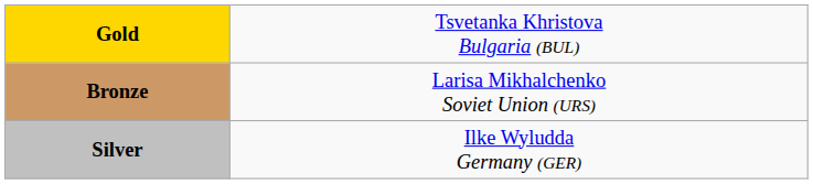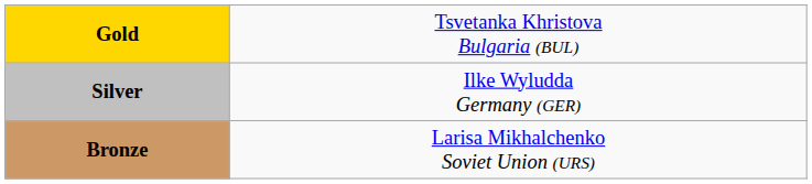 <table class="wikitable" style=" text-align:center; font-size:110%;" width="35%">
 <tr>
 <td bgcolor="gold"><strong>Gold</strong></td>
 <td> <a href='#'>Tsvetanka Khristova</a><br><em><a href='#'>Bulgaria</a> <small>(BUL)</small></em></td>
 </tr>
 <tr>
+<td bgcolor="silver"><strong>Silver</strong></td>
+<td> <a href='#'>Ilke Wyludda</a><br><em>Germany <small>(GER)</small></em></td>
+</tr>
+<tr>
 <td bgcolor="CC9966"><strong>Bronze</strong></td>
 <td> <a href='#'>Larisa Mikhalchenko</a><br><em>Soviet Union <small>(URS)</small></em></td>
 </tr>
-<tr>
-<td bgcolor="silver"><strong>Silver</strong></td>
-<td> <a href='#'>Ilke Wyludda</a><br><em>Germany <small>(GER)</small></em></td>
-</tr>
 </table>
